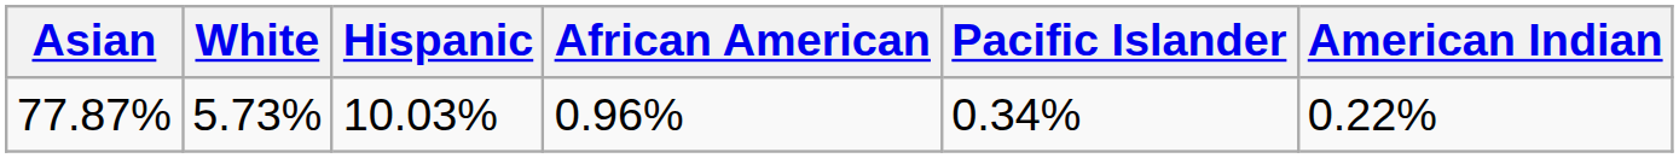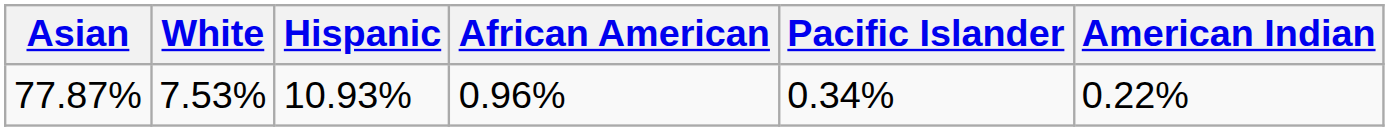 <table class="wikitable">
 <tr>
 <th><a href='#'>Asian</a></th>
 <th><a href='#'>White</a></th>
 <th><a href='#'>Hispanic</a></th>
 <th><a href='#'>African American</a></th>
 <th><a href='#'>Pacific Islander</a></th>
 <th><a href='#'>American Indian</a></th>
 </tr>
 <tr>
 <td>77.87%</td>
-<td>5.73%</td>
-<td>10.03%</td>
+<td>7.53%</td>
+<td>10.93%</td>
 <td>0.96%</td>
 <td>0.34%</td>
 <td>0.22%</td>
 </tr>
 </table>
